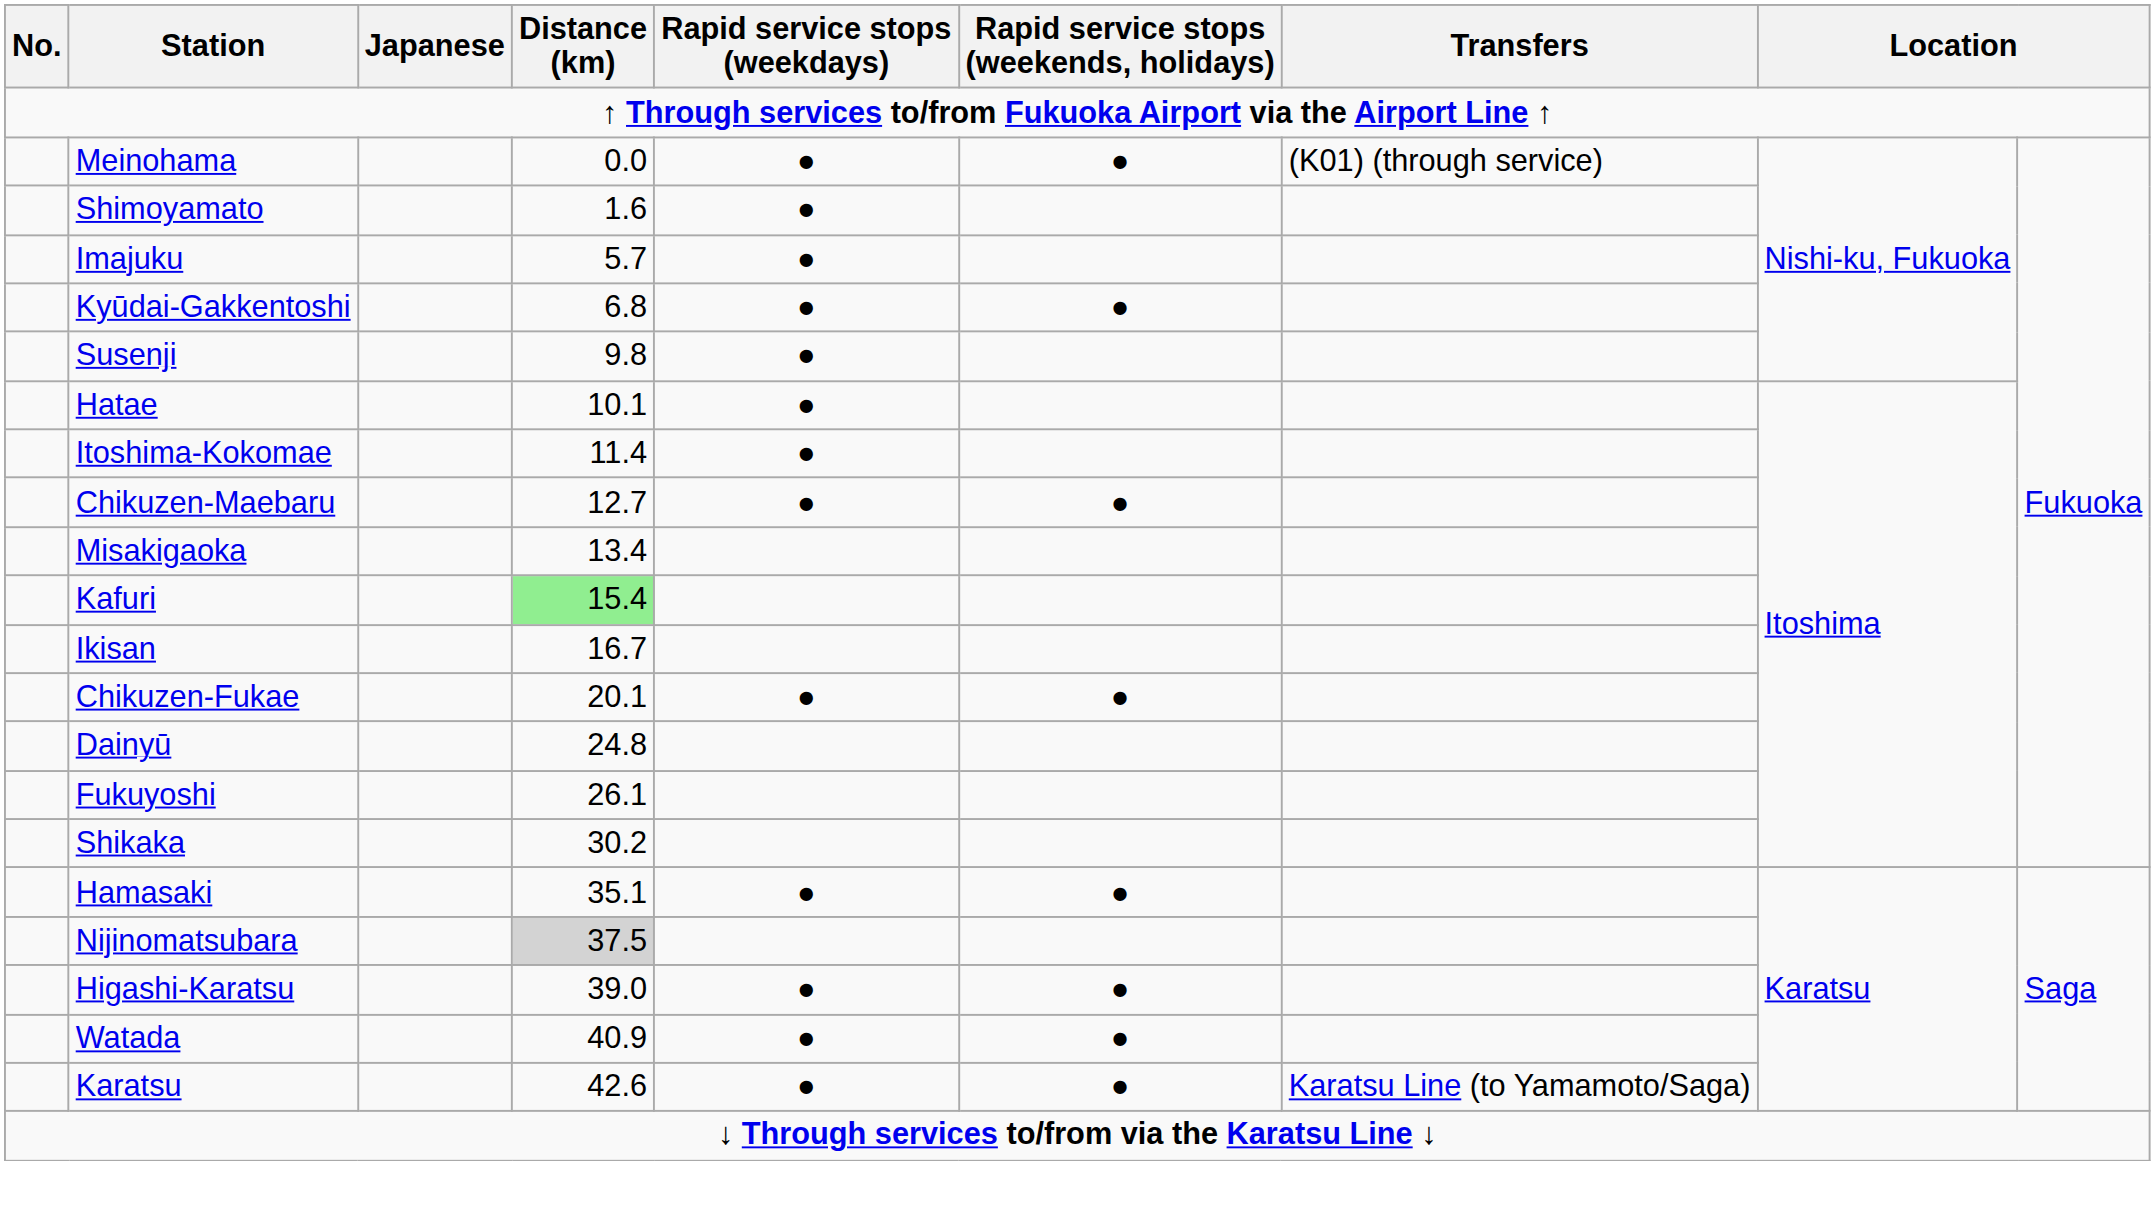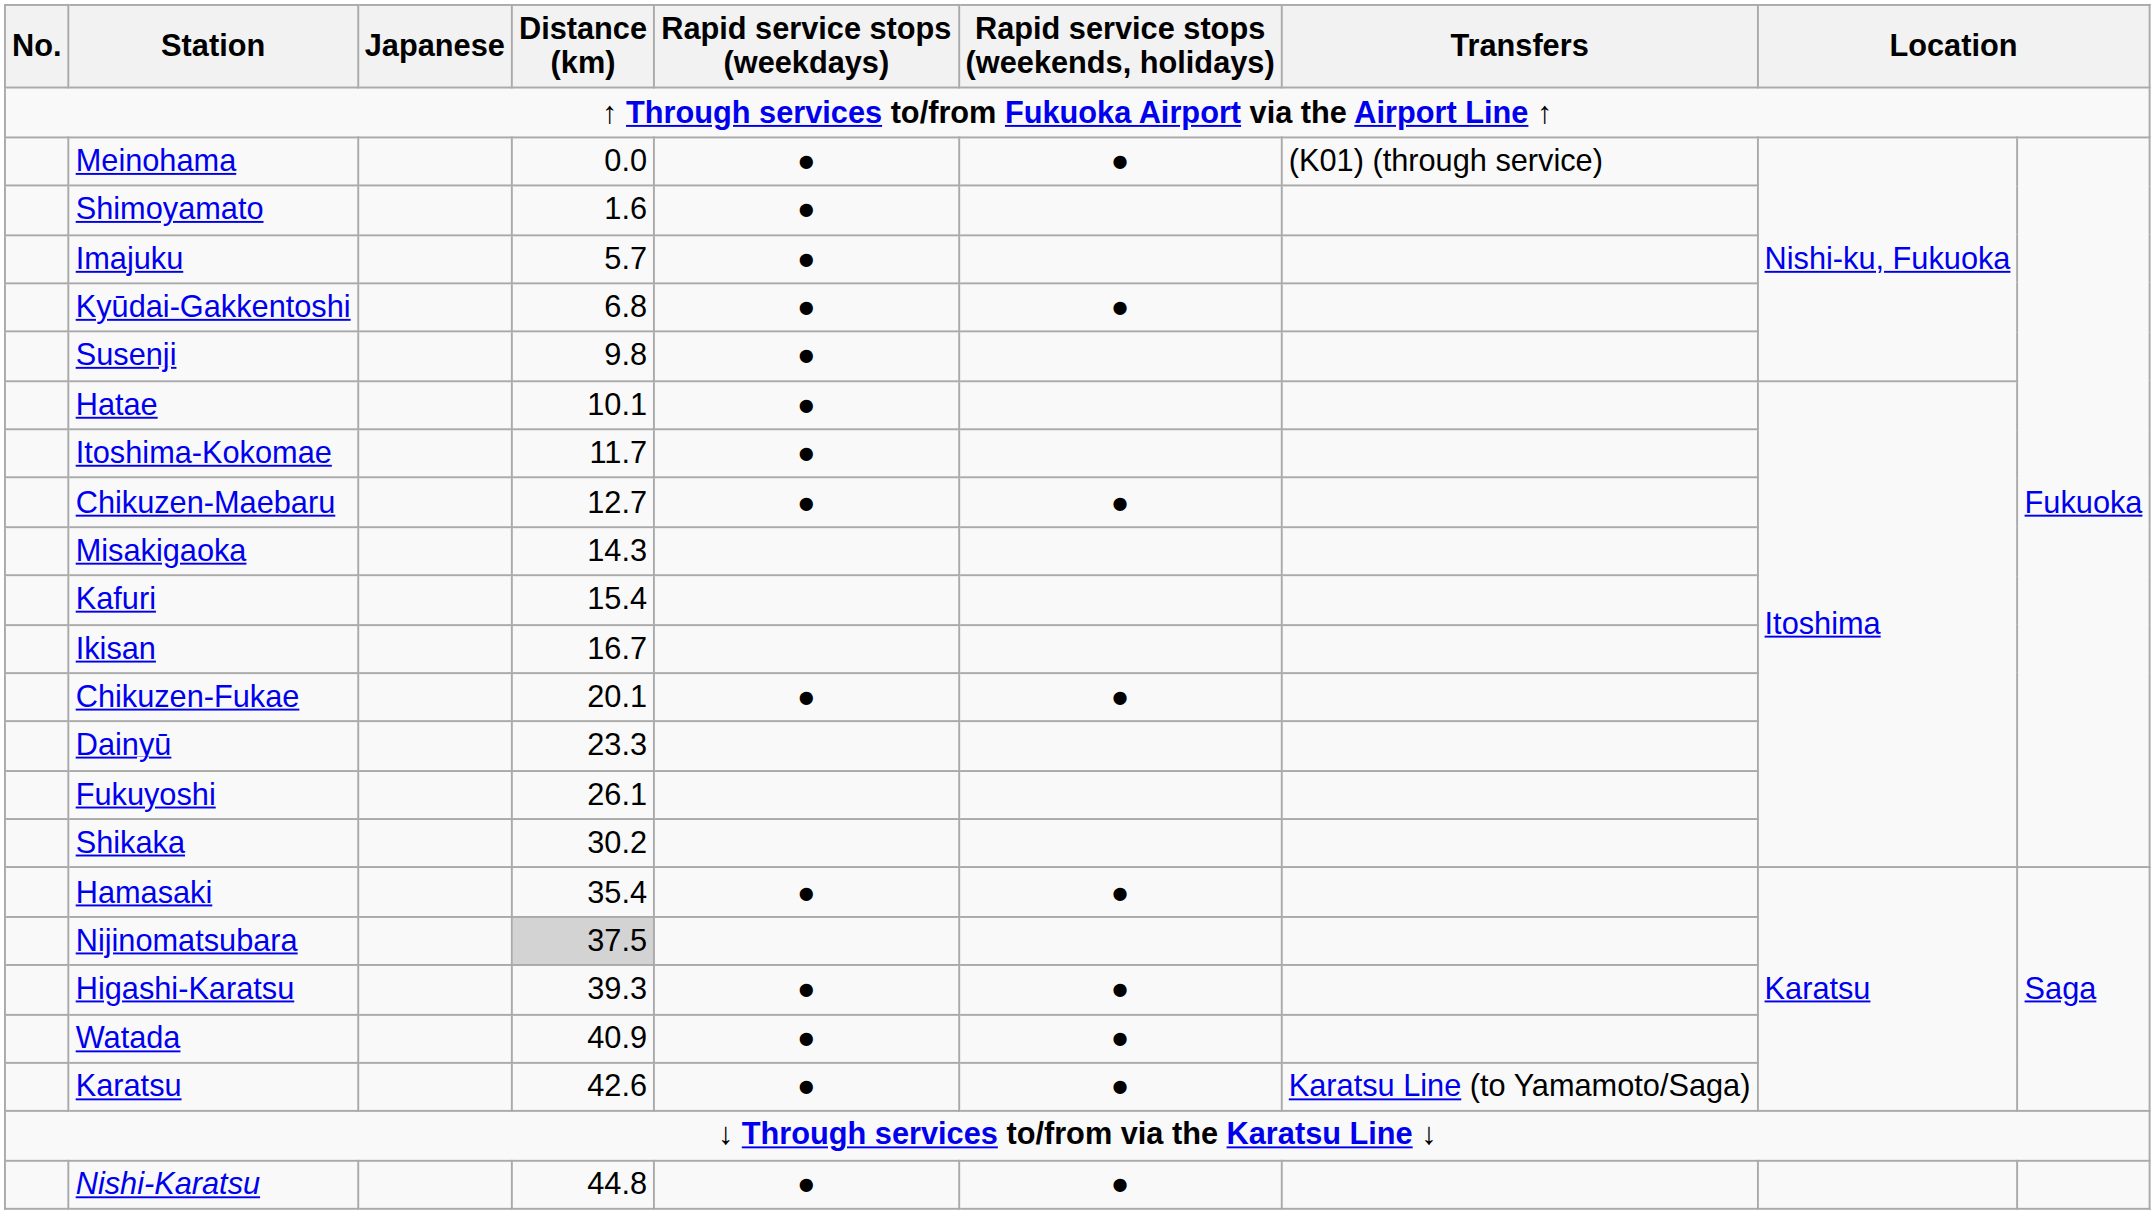 <table class=wikitable>
 <tr>
 <th>No.</th>
 <th>Station</th>
 <th>Japanese</th>
 <th>Distance<br>(km)</th>
 <th>Rapid service stops<br>(weekdays)</th>
 <th>Rapid service stops<br>(weekends, holidays)</th>
 <th>Transfers</th>
 <th colspan="2">Location</th>
 </tr>
 <tr>
 <td colspan="9" align="center">↑ <strong><a href='#'>Through services</a> to/from <a href='#'>Fukuoka Airport</a> via the <a href='#'>Airport Line</a></strong> ↑</td>
 </tr>
 <tr>
 <td></td>
 <td><a href='#'>Meinohama</a></td>
 <td></td>
 <td align="right">0.0</td>
 <td align="center">●</td>
 <td align="center">●</td>
 <td> (K01) (through service)</td>
 <td rowspan="5"><a href='#'>Nishi-ku, Fukuoka</a></td>
 <td rowspan="15"><a href='#'>Fukuoka</a></td>
 </tr>
 <tr>
 <td></td>
 <td><a href='#'>Shimoyamato</a></td>
 <td></td>
 <td align="right">1.6</td>
 <td align="center">●</td>
 <td align="center"></td>
 <td> </td>
 </tr>
 <tr>
 <td></td>
 <td><a href='#'>Imajuku</a></td>
 <td></td>
 <td align="right">5.7</td>
 <td align="center">●</td>
 <td align="center"></td>
 <td> </td>
 </tr>
 <tr>
 <td></td>
 <td><a href='#'>Kyūdai-Gakkentoshi</a></td>
 <td></td>
 <td align="right">6.8</td>
 <td align="center">●</td>
 <td align="center">●</td>
 <td> </td>
 </tr>
 <tr>
 <td></td>
 <td><a href='#'>Susenji</a></td>
 <td></td>
 <td align="right">9.8</td>
 <td align="center">●</td>
 <td align="center"></td>
 <td> </td>
 </tr>
 <tr>
 <td></td>
 <td><a href='#'>Hatae</a></td>
 <td></td>
 <td align="right">10.1</td>
 <td align="center">●</td>
 <td align="center"></td>
 <td> </td>
 <td rowspan="10"><a href='#'>Itoshima</a></td>
 </tr>
 <tr>
 <td></td>
 <td><a href='#'>Itoshima-Kokomae</a></td>
 <td></td>
-<td align="right">11.4</td>
+<td align="right">11.7</td>
 <td align="center">●</td>
 <td align="center"></td>
 <td> </td>
 </tr>
 <tr>
 <td></td>
 <td><a href='#'>Chikuzen-Maebaru</a></td>
 <td></td>
 <td align="right">12.7</td>
 <td align="center">●</td>
 <td align="center">●</td>
 <td> </td>
 </tr>
 <tr>
 <td></td>
 <td><a href='#'>Misakigaoka</a></td>
 <td></td>
-<td align="right">13.4</td>
+<td align="right">14.3</td>
 <td align="center"></td>
 <td align="center"></td>
 <td> </td>
 </tr>
 <tr>
 <td></td>
 <td><a href='#'>Kafuri</a></td>
 <td></td>
-<td align="right" style="background: lightgreen;">15.4</td>
+<td align="right">15.4</td>
 <td align="center"></td>
 <td align="center"></td>
 <td> </td>
 </tr>
 <tr>
 <td></td>
 <td><a href='#'>Ikisan</a></td>
 <td></td>
 <td align="right">16.7</td>
 <td align="center"></td>
 <td align="center"></td>
 <td> </td>
 </tr>
 <tr>
 <td></td>
 <td><a href='#'>Chikuzen-Fukae</a></td>
 <td></td>
 <td align="right">20.1</td>
 <td align="center">●</td>
 <td align="center">●</td>
 <td> </td>
 </tr>
 <tr>
 <td></td>
 <td><a href='#'>Dainyū</a></td>
 <td></td>
-<td align="right">24.8</td>
+<td align="right">23.3</td>
 <td align="center"></td>
 <td align="center"></td>
 <td> </td>
 </tr>
 <tr>
 <td></td>
 <td><a href='#'>Fukuyoshi</a></td>
 <td></td>
 <td align="right">26.1</td>
 <td align="center"></td>
 <td align="center"></td>
 <td> </td>
 </tr>
 <tr>
 <td></td>
 <td><a href='#'>Shikaka</a></td>
 <td></td>
 <td align="right">30.2</td>
 <td align="center"></td>
 <td align="center"></td>
 <td> </td>
 </tr>
 <tr>
 <td></td>
 <td><a href='#'>Hamasaki</a></td>
 <td></td>
-<td align="right">35.1</td>
+<td align="right">35.4</td>
 <td align="center">●</td>
 <td align="center">●</td>
 <td> </td>
 <td rowspan="5"><a href='#'>Karatsu</a></td>
 <td rowspan="5"><a href='#'>Saga</a></td>
 </tr>
 <tr>
 <td></td>
 <td><a href='#'>Nijinomatsubara</a></td>
 <td></td>
 <td align="right" style="background: lightgrey;">37.5</td>
 <td align="center"></td>
 <td align="center"></td>
 <td> </td>
 </tr>
 <tr>
 <td></td>
 <td><a href='#'>Higashi-Karatsu</a></td>
 <td></td>
-<td align="right">39.0</td>
+<td align="right">39.3</td>
 <td align="center">●</td>
 <td align="center">●</td>
 <td> </td>
 </tr>
 <tr>
 <td></td>
 <td><a href='#'>Watada</a></td>
 <td></td>
 <td align="right">40.9</td>
 <td align="center">●</td>
 <td align="center">●</td>
 <td> </td>
 </tr>
 <tr>
 <td></td>
 <td><a href='#'>Karatsu</a></td>
 <td></td>
 <td align="right">42.6</td>
 <td align="center">●</td>
 <td align="center">●</td>
 <td><a href='#'>Karatsu Line</a> (to Yamamoto/Saga)</td>
 </tr>
 <tr>
 <td colspan="9" align="center">↓ <strong><a href='#'>Through services</a> to/from  via the <a href='#'>Karatsu Line</a></strong> ↓</td>
 </tr>
+<tr>
+<td></td>
+<td><em><a href='#'>Nishi-Karatsu</a></em></td>
+<td></td>
+<td align="right">44.8</td>
+<td align="center">●</td>
+<td align="center">●</td>
+<td> </td>
+<td> </td>
+<td> </td>
+</tr>
 </table>
